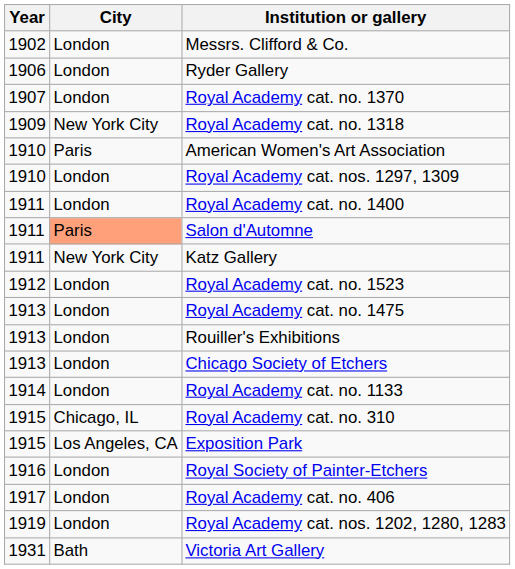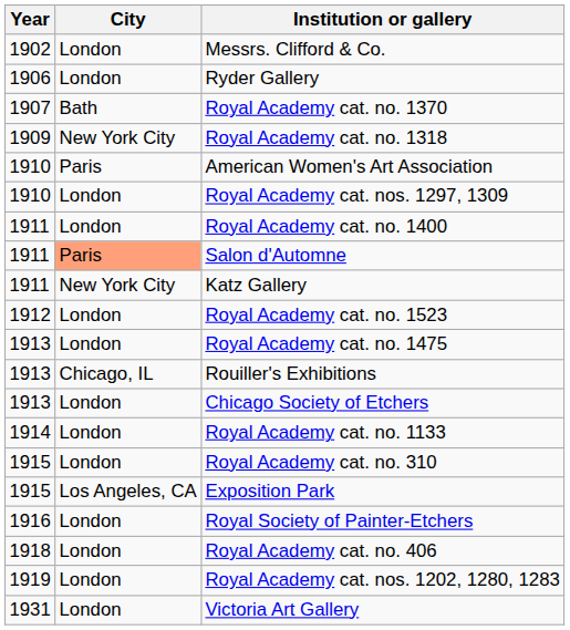 <table class="wikitable">
 <tr>
 <th>Year</th>
 <th>City</th>
 <th>Institution or gallery</th>
 </tr>
 <tr>
 <td>1902</td>
 <td>London</td>
 <td>Messrs. Clifford & Co.</td>
 </tr>
 <tr>
 <td>1906</td>
 <td>London</td>
 <td>Ryder Gallery</td>
 </tr>
 <tr>
 <td>1907</td>
-<td>London</td>
+<td>Bath</td>
 <td><a href='#'>Royal Academy</a> cat. no. 1370 </td>
 </tr>
 <tr>
 <td>1909</td>
 <td>New York City</td>
 <td><a href='#'>Royal Academy</a> cat. no. 1318</td>
 </tr>
 <tr>
 <td>1910</td>
 <td>Paris</td>
 <td>American Women's Art Association</td>
 </tr>
 <tr>
 <td>1910</td>
 <td>London</td>
 <td><a href='#'>Royal Academy</a> cat. nos. 1297, 1309</td>
 </tr>
 <tr>
 <td>1911</td>
 <td>London</td>
 <td><a href='#'>Royal Academy</a> cat. no. 1400</td>
 </tr>
 <tr>
 <td>1911</td>
 <td style="background: lightsalmon;">Paris</td>
 <td><a href='#'>Salon d'Automne</a></td>
 </tr>
 <tr>
 <td>1911</td>
 <td>New York City</td>
 <td>Katz Gallery</td>
 </tr>
 <tr>
 <td>1912</td>
 <td>London</td>
 <td><a href='#'>Royal Academy</a> cat. no. 1523</td>
 </tr>
 <tr>
 <td>1913</td>
 <td>London</td>
 <td><a href='#'>Royal Academy</a> cat. no. 1475</td>
 </tr>
 <tr>
 <td>1913</td>
-<td>London</td>
+<td>Chicago, IL</td>
 <td>Rouiller's Exhibitions</td>
 </tr>
 <tr>
 <td>1913</td>
 <td>London</td>
 <td><a href='#'>Chicago Society of Etchers</a></td>
 </tr>
 <tr>
 <td>1914</td>
 <td>London</td>
 <td><a href='#'>Royal Academy</a> cat. no. 1133</td>
 </tr>
 <tr>
 <td>1915</td>
-<td>Chicago, IL</td>
+<td>London</td>
 <td Royal Academy of Arts><a href='#'>Royal Academy</a> cat. no. 310</td>
 </tr>
 <tr>
 <td>1915</td>
 <td>Los Angeles, CA</td>
 <td><a href='#'>Exposition Park</a></td>
 </tr>
 <tr>
 <td>1916</td>
 <td>London</td>
 <td><a href='#'>Royal Society of Painter-Etchers</a></td>
 </tr>
 <tr>
-<td>1917</td>
+<td>1918</td>
 <td>London</td>
 <td Royal Academy of Arts><a href='#'>Royal Academy</a> cat. no. 406</td>
 </tr>
 <tr>
 <td>1919</td>
 <td>London</td>
 <td Royal Academy of Arts><a href='#'>Royal Academy</a> cat. nos. 1202, 1280, 1283</td>
 </tr>
 <tr>
 <td>1931</td>
-<td>Bath</td>
+<td>London</td>
 <td><a href='#'>Victoria Art Gallery</a></td>
 </tr>
 </table>
